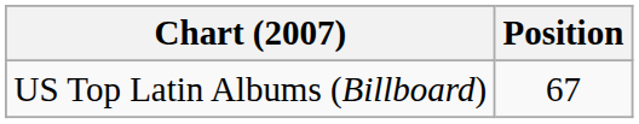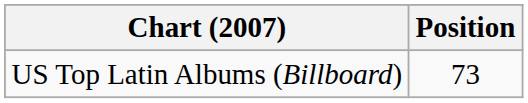 <table class="wikitable">
 <tr>
 <th>Chart (2007)</th>
 <th>Position</th>
 </tr>
 <tr>
 <td>US Top Latin Albums (<em>Billboard</em>)</td>
-<td align="center">67</td>
+<td align="center">73</td>
 </tr>
 </table>
